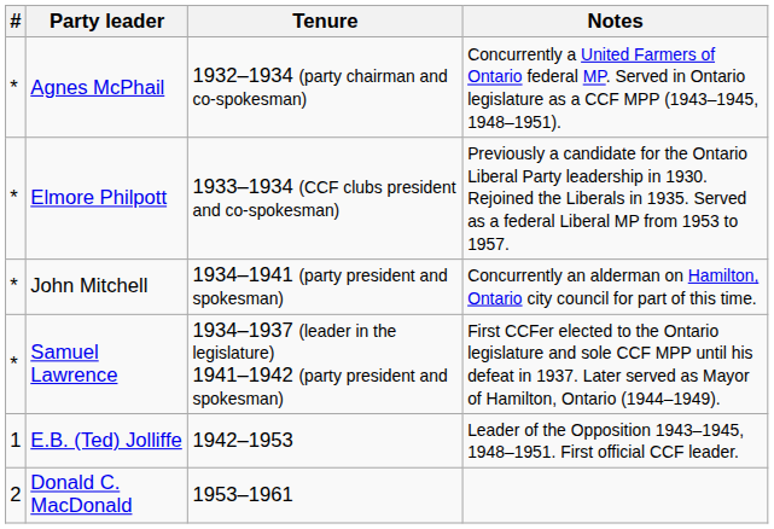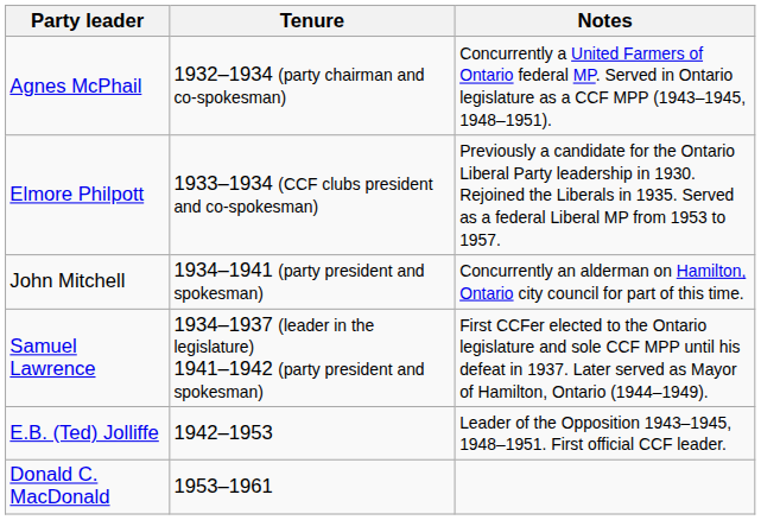 <table class="wikitable">
 <tr>
-<th>#</th>
 <th>Party leader</th>
 <th>Tenure</th>
 <th style="width: 40%">Notes</th>
 </tr>
 <tr>
-<td>*</td>
 <td><a href='#'>Agnes McPhail</a></td>
 <td>1932–1934 <small>(party chairman and co-spokesman)</small></td>
 <td><small>Concurrently a <a href='#'>United Farmers of Ontario</a> federal <a href='#'>MP</a>. Served in Ontario legislature as a CCF MPP (1943–1945, 1948–1951).</small></td>
 </tr>
 <tr>
-<td>*</td>
 <td><a href='#'>Elmore Philpott</a></td>
 <td>1933–1934 <small>(CCF clubs president and co-spokesman)</small></td>
 <td><small>Previously a candidate for the Ontario Liberal Party leadership in 1930. Rejoined the Liberals in 1935. Served as a federal Liberal MP from 1953 to 1957.</small></td>
 </tr>
 <tr>
-<td>*</td>
 <td>John Mitchell</td>
 <td>1934–1941 <small>(party president and spokesman)</small></td>
 <td><small>Concurrently an alderman on <a href='#'>Hamilton, Ontario</a> city council for part of this time.</small></td>
 </tr>
 <tr>
-<td>*</td>
 <td><a href='#'>Samuel Lawrence</a></td>
 <td>1934–1937 <small>(leader in the legislature)</small><br>1941–1942 <small>(party president and spokesman)</small></td>
 <td><small>First CCFer elected to the Ontario legislature and sole CCF MPP until his defeat in 1937. Later served as Mayor of Hamilton, Ontario (1944–1949).</small></td>
 </tr>
 <tr>
-<td>1</td>
 <td><a href='#'>E.B. (Ted) Jolliffe</a></td>
 <td>1942–1953</td>
 <td><small>Leader of the Opposition 1943–1945, 1948–1951. First official CCF leader.</small></td>
 </tr>
 <tr>
-<td>2</td>
 <td><a href='#'>Donald C. MacDonald</a></td>
 <td>1953–1961</td>
 <td></td>
 </tr>
 </table>
